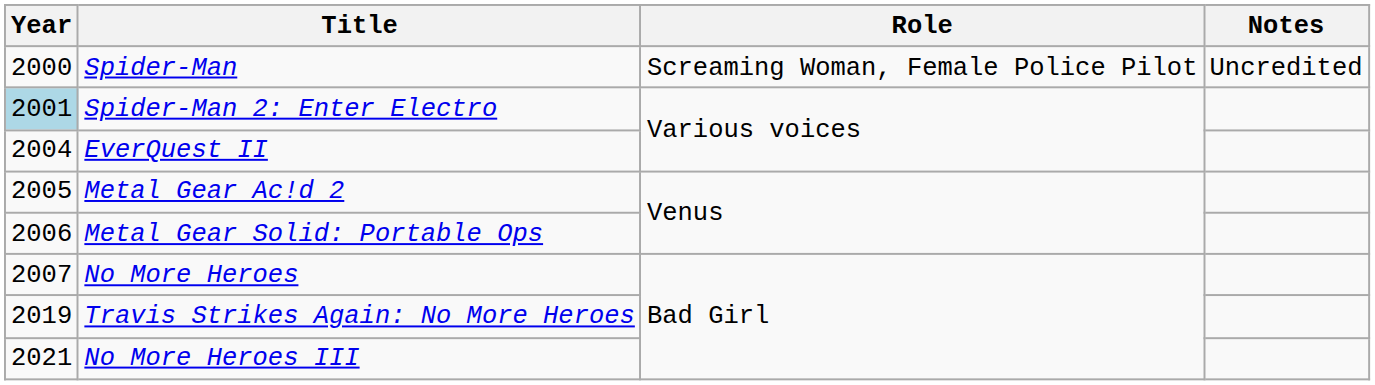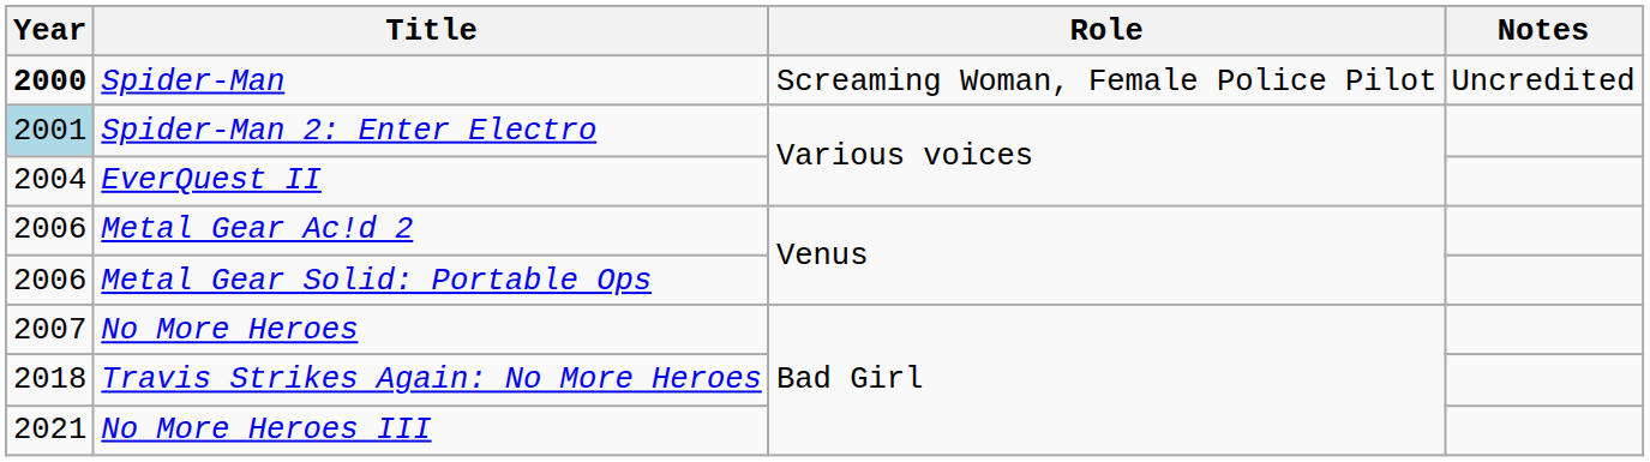 <table class="wikitable sortable">
 <tr>
 <th>Year</th>
 <th>Title</th>
 <th>Role</th>
 <th>Notes</th>
 </tr>
 <tr>
-<td>2000</td>
+<td><strong>2000</strong></td>
 <td><em><a href='#'>Spider-Man</a></em></td>
 <td>Screaming Woman, Female Police Pilot</td>
 <td>Uncredited</td>
 </tr>
 <tr>
 <td style="background: lightblue;">2001</td>
 <td><em><a href='#'>Spider-Man 2: Enter Electro</a></em></td>
 <td rowspan="2">Various voices</td>
 <td></td>
 </tr>
 <tr>
 <td>2004</td>
 <td><em><a href='#'>EverQuest II</a></em></td>
 <td></td>
 </tr>
 <tr>
-<td>2005</td>
+<td>2006</td>
 <td><em><a href='#'>Metal Gear Ac!d 2</a></em></td>
 <td rowspan="2">Venus</td>
 <td></td>
 </tr>
 <tr>
 <td>2006</td>
 <td><em><a href='#'>Metal Gear Solid: Portable Ops</a></em></td>
 <td></td>
 </tr>
 <tr>
 <td>2007</td>
 <td><em><a href='#'>No More Heroes</a></em></td>
 <td rowspan="3">Bad Girl</td>
 <td></td>
 </tr>
 <tr>
-<td>2019</td>
+<td>2018</td>
 <td><em><a href='#'>Travis Strikes Again: No More Heroes</a></em></td>
 <td></td>
 </tr>
 <tr>
 <td>2021</td>
 <td><em><a href='#'>No More Heroes III</a></em></td>
 <td></td>
 </tr>
 </table>
